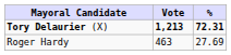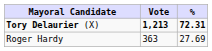 <table class="wikitable">
 <tr>
 <th style="background:#ddf; width:200px;">Mayoral Candidate</th>
 <th style="background:#ddf; width:50px;">Vote</th>
 <th style="background:#ddf; width:30px;">%</th>
 </tr>
 <tr>
 <td><strong>Tory Delaurier</strong> (X)</td>
 <td><strong>1,213</strong></td>
 <td><strong>72.31</strong></td>
 </tr>
 <tr>
 <td>Roger Hardy</td>
-<td>463</td>
+<td>363</td>
 <td>27.69</td>
 </tr>
 </table>
